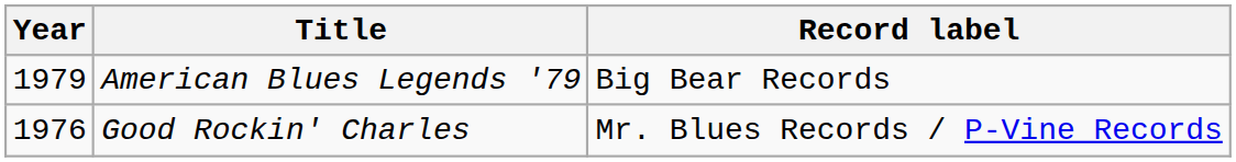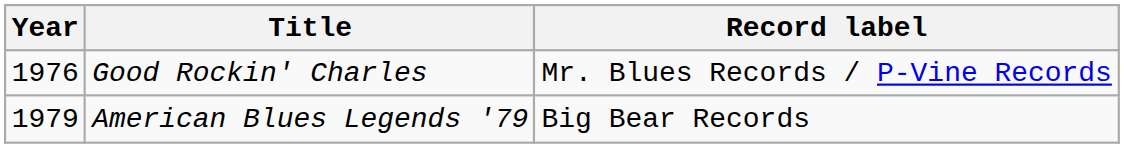 <table class="wikitable sortable">
 <tr>
 <th>Year</th>
 <th>Title</th>
 <th>Record label</th>
 </tr>
 <tr>
+<td>1976</td>
+<td><em>Good Rockin' Charles</em></td>
+<td style="text-align:center;">Mr. Blues Records / <a href='#'>P-Vine Records</a></td>
+</tr>
+<tr>
 <td>1979</td>
 <td><em>American Blues Legends '79</em></td>
 <td>Big Bear Records</td>
 </tr>
-<tr>
-<td>1976</td>
-<td><em>Good Rockin' Charles</em></td>
-<td style="text-align:center;">Mr. Blues Records / <a href='#'>P-Vine Records</a></td>
-</tr>
 </table>
